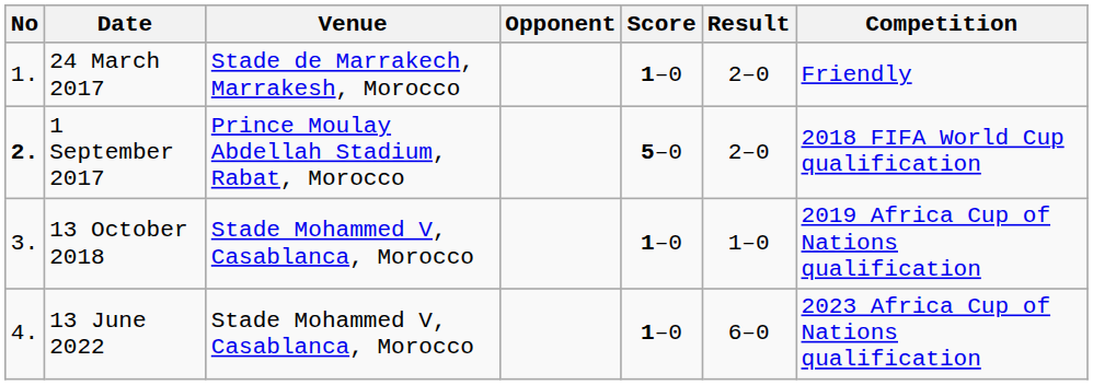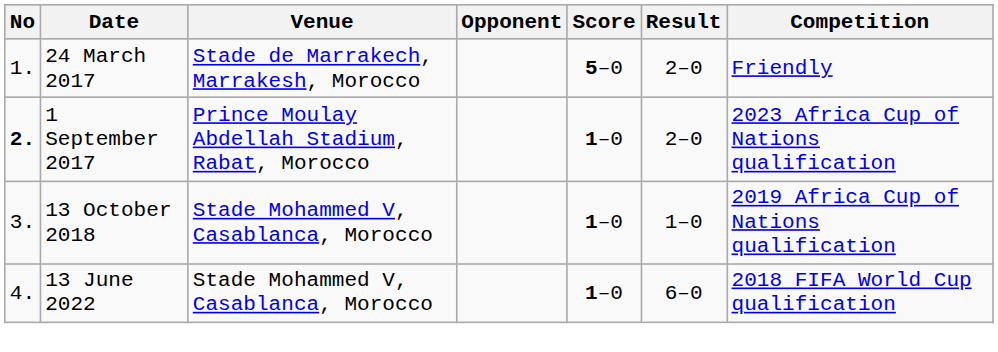 <table class="wikitable">
 <tr>
 <th>No</th>
 <th>Date</th>
 <th>Venue</th>
 <th>Opponent</th>
 <th>Score</th>
 <th>Result</th>
 <th>Competition</th>
 </tr>
 <tr>
 <td>1.</td>
 <td>24 March 2017</td>
 <td><a href='#'>Stade de Marrakech</a>, <a href='#'>Marrakesh</a>, Morocco</td>
 <td></td>
-<td align=center><strong>1</strong>–0</td>
+<td align=center><strong>5</strong>–0</td>
 <td align=center>2–0</td>
 <td><a href='#'>Friendly</a></td>
 </tr>
 <tr>
 <td><strong>2.</strong></td>
 <td>1 September 2017</td>
 <td><a href='#'>Prince Moulay Abdellah Stadium</a>, <a href='#'>Rabat</a>, Morocco</td>
 <td></td>
-<td align=center><strong>5</strong>–0</td>
+<td align=center><strong>1</strong>–0</td>
 <td align=center>2–0</td>
-<td><a href='#'>2018 FIFA World Cup qualification</a></td>
+<td><a href='#'>2023 Africa Cup of Nations qualification</a></td>
 </tr>
 <tr>
 <td>3.</td>
 <td>13 October 2018</td>
 <td><a href='#'>Stade Mohammed V</a>, <a href='#'>Casablanca</a>, Morocco</td>
 <td></td>
 <td align=center><strong>1</strong>–0</td>
 <td align=center>1–0</td>
 <td><a href='#'>2019 Africa Cup of Nations qualification</a></td>
 </tr>
 <tr>
 <td>4.</td>
 <td>13 June 2022</td>
 <td>Stade Mohammed V, <a href='#'>Casablanca</a>, Morocco</td>
 <td></td>
 <td align=center><strong>1</strong>–0</td>
 <td align=center>6–0</td>
-<td><a href='#'>2023 Africa Cup of Nations qualification</a></td>
+<td><a href='#'>2018 FIFA World Cup qualification</a></td>
 </tr>
 </table>
